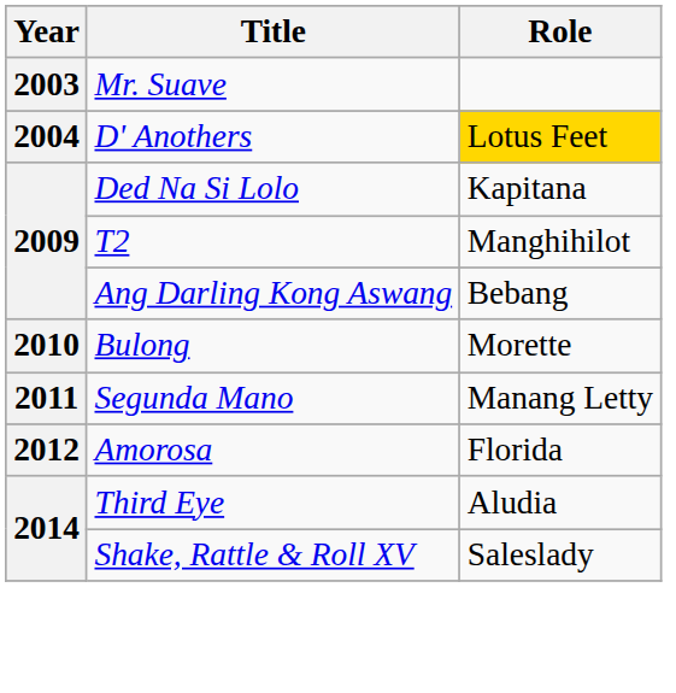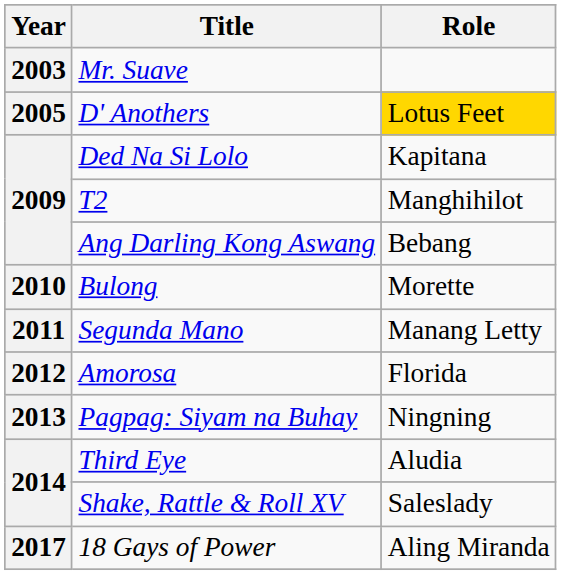 <table class="wikitable sortable plainrowheaders">
 <tr>
 <th scope="col">Year</th>
 <th scope="col">Title</th>
 <th scope="col">Role</th>
 </tr>
 <tr>
 <th scope="row">2003</th>
 <td><em><a href='#'>Mr. Suave</a></em></td>
 <td></td>
 </tr>
 <tr>
-<th scope="row">2004</th>
+<th scope="row">2005</th>
 <td><em><a href='#'>D' Anothers</a></em></td>
 <td style="background: gold;">Lotus Feet</td>
 </tr>
 <tr>
 <th rowspan="3" scope="row">2009</th>
 <td><em><a href='#'>Ded Na Si Lolo</a></em></td>
 <td>Kapitana</td>
 </tr>
 <tr>
 <td><em><a href='#'>T2</a></em></td>
 <td>Manghihilot</td>
 </tr>
 <tr>
 <td><em><a href='#'>Ang Darling Kong Aswang</a></em></td>
 <td>Bebang</td>
 </tr>
 <tr>
 <th scope="row">2010</th>
 <td><em><a href='#'>Bulong</a></em></td>
 <td>Morette</td>
 </tr>
 <tr>
 <th scope="row">2011</th>
 <td><em><a href='#'>Segunda Mano</a></em></td>
 <td>Manang Letty</td>
 </tr>
 <tr>
 <th scope="row">2012</th>
 <td><em><a href='#'>Amorosa</a></em></td>
 <td>Florida</td>
 </tr>
 <tr>
+<th scope="row">2013</th>
+<td><em><a href='#'>Pagpag: Siyam na Buhay</a></em></td>
+<td>Ningning</td>
+</tr>
+<tr>
 <th rowspan="2" scope="row">2014</th>
 <td><em><a href='#'>Third Eye</a></em></td>
 <td>Aludia</td>
 </tr>
 <tr>
 <td><em><a href='#'>Shake, Rattle & Roll XV</a></em></td>
 <td>Saleslady</td>
 </tr>
+<tr>
+<th scope="row">2017</th>
+<td><em>18 Gays of Power</em></td>
+<td>Aling Miranda</td>
+</tr>
 </table>
